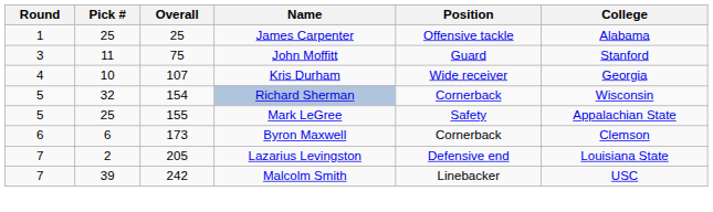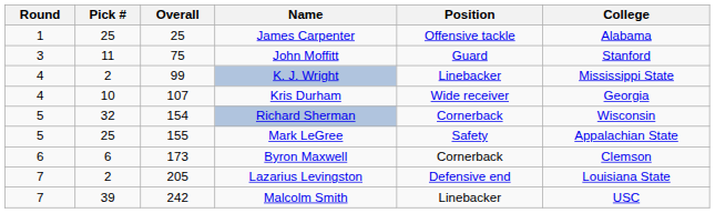 <table class="wikitable sortable sortable" style="width: 100%; text-align:center">
 <tr>
 <th>Round</th>
 <th>Pick #</th>
 <th>Overall</th>
 <th>Name</th>
 <th>Position</th>
 <th>College</th>
 </tr>
 <tr>
 <td>1</td>
 <td>25</td>
 <td>25</td>
 <td><a href='#'>James Carpenter</a></td>
 <td><a href='#'>Offensive tackle</a></td>
 <td><a href='#'>Alabama</a></td>
 </tr>
 <tr>
 <td>3</td>
 <td>11</td>
 <td>75</td>
 <td><a href='#'>John Moffitt</a></td>
 <td><a href='#'>Guard</a></td>
 <td><a href='#'>Stanford</a></td>
+</tr>
+<tr>
+<td>4</td>
+<td>2</td>
+<td>99</td>
+<td bgcolor=lightsteelblue><a href='#'>K. J. Wright</a></td>
+<td><a href='#'>Linebacker</a></td>
+<td><a href='#'>Mississippi State</a></td>
 </tr>
 <tr>
 <td>4</td>
 <td>10</td>
 <td>107</td>
 <td><a href='#'>Kris Durham</a></td>
 <td><a href='#'>Wide receiver</a></td>
 <td><a href='#'>Georgia</a></td>
 </tr>
 <tr>
 <td>5</td>
 <td>32</td>
 <td>154</td>
 <td bgcolor=lightsteelblue><a href='#'>Richard Sherman</a></td>
 <td><a href='#'>Cornerback</a></td>
 <td><a href='#'>Wisconsin</a></td>
 </tr>
 <tr>
 <td>5</td>
 <td>25</td>
 <td>155</td>
 <td><a href='#'>Mark LeGree</a></td>
 <td><a href='#'>Safety</a></td>
 <td><a href='#'>Appalachian State</a></td>
 </tr>
 <tr>
 <td>6</td>
 <td>6</td>
 <td>173</td>
 <td><a href='#'>Byron Maxwell</a></td>
 <td>Cornerback</td>
 <td><a href='#'>Clemson</a></td>
 </tr>
 <tr>
 <td>7</td>
 <td>2</td>
 <td>205</td>
 <td><a href='#'>Lazarius Levingston</a></td>
 <td><a href='#'>Defensive end</a></td>
 <td><a href='#'>Louisiana State</a></td>
 </tr>
 <tr>
 <td>7</td>
 <td>39</td>
 <td>242</td>
 <td><a href='#'>Malcolm Smith</a></td>
 <td>Linebacker</td>
 <td><a href='#'>USC</a></td>
 </tr>
 </table>
